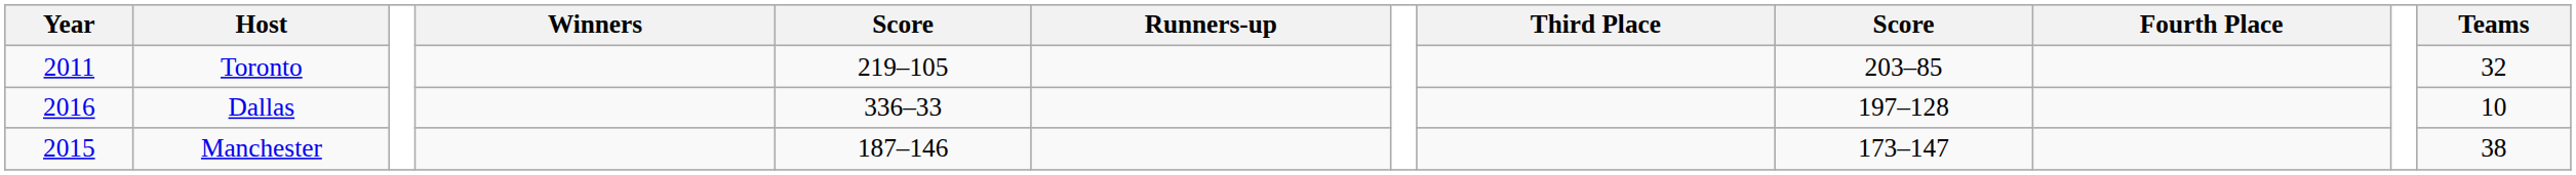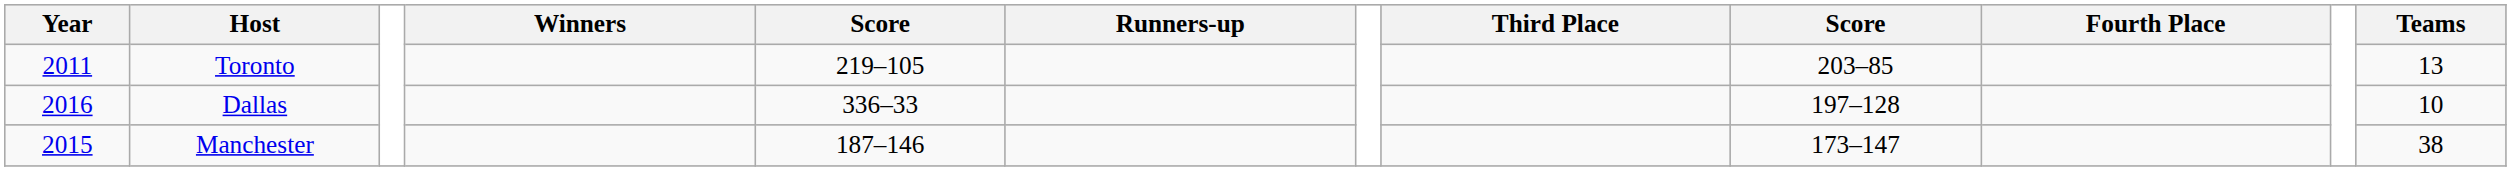 <table class="wikitable" style="text-align:center;width:100%;">
 <tr>
 <th width=5%>Year</th>
 <th width=10%>Host</th>
 <th rowspan="4" style="width:1%;background-color:#fff"></th>
 <th width=14%>Winners</th>
 <th width=10%>Score</th>
 <th width=14%>Runners-up</th>
 <th rowspan="4" style="width:1%;background-color:#fff"></th>
 <th width=14%>Third Place</th>
 <th width=10%>Score</th>
 <th width=14%>Fourth Place</th>
 <th rowspan="4" style="width:1%;background-color:#fff"></th>
 <th width=6%>Teams</th>
 </tr>
 <tr>
 <td><a href='#'>2011</a></td>
 <td> <a href='#'>Toronto</a></td>
 <td></td>
 <td>219–105</td>
 <td></td>
 <td></td>
 <td>203–85</td>
 <td></td>
-<td>32</td>
+<td>13</td>
 </tr>
 <tr>
 <td><a href='#'>2016</a></td>
 <td> <a href='#'>Dallas</a></td>
 <td></td>
 <td>336–33</td>
 <td></td>
 <td></td>
 <td>197–128</td>
 <td></td>
 <td>10</td>
 </tr>
 <tr>
 <td><a href='#'>2015</a></td>
 <td> <a href='#'>Manchester</a></td>
 <td></td>
 <td>187–146</td>
 <td></td>
 <td></td>
 <td>173–147</td>
 <td></td>
 <td>38</td>
 </tr>
 </table>
